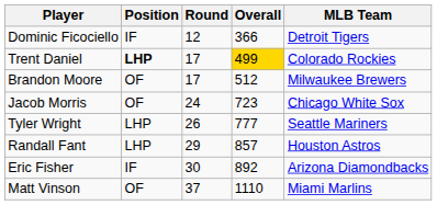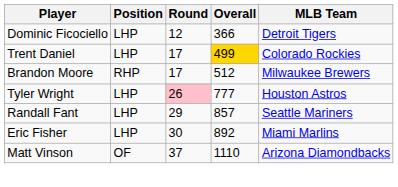 <table class="wikitable">
 <tr>
 <th>Player</th>
 <th>Position</th>
 <th>Round</th>
 <th>Overall</th>
 <th>MLB Team</th>
 </tr>
 <tr>
 <td>Dominic Ficociello</td>
-<td>IF</td>
+<td>LHP</td>
 <td>12</td>
 <td>366</td>
 <td><a href='#'>Detroit Tigers</a></td>
 </tr>
 <tr>
 <td>Trent Daniel</td>
-<td><strong>LHP</strong></td>
+<td>LHP</td>
 <td>17</td>
 <td style="background: gold;">499</td>
 <td><a href='#'>Colorado Rockies</a></td>
 </tr>
 <tr>
 <td>Brandon Moore</td>
-<td>OF</td>
+<td>RHP</td>
 <td>17</td>
 <td>512</td>
 <td><a href='#'>Milwaukee Brewers</a></td>
 </tr>
 <tr>
-<td>Jacob Morris</td>
-<td>OF</td>
-<td>24</td>
-<td>723</td>
-<td><a href='#'>Chicago White Sox</a></td>
-</tr>
-<tr>
 <td>Tyler Wright</td>
 <td>LHP</td>
-<td>26</td>
+<td style="background: pink;">26</td>
 <td>777</td>
-<td><a href='#'>Seattle Mariners</a></td>
+<td><a href='#'>Houston Astros</a></td>
 </tr>
 <tr>
 <td>Randall Fant</td>
 <td>LHP</td>
 <td>29</td>
 <td>857</td>
-<td><a href='#'>Houston Astros</a></td>
+<td><a href='#'>Seattle Mariners</a></td>
 </tr>
 <tr>
 <td>Eric Fisher</td>
-<td>IF</td>
+<td>LHP</td>
 <td>30</td>
 <td>892</td>
-<td><a href='#'>Arizona Diamondbacks</a></td>
+<td><a href='#'>Miami Marlins</a></td>
 </tr>
 <tr>
 <td>Matt Vinson</td>
 <td>OF</td>
 <td>37</td>
 <td>1110</td>
-<td><a href='#'>Miami Marlins</a></td>
+<td><a href='#'>Arizona Diamondbacks</a></td>
 </tr>
 </table>
